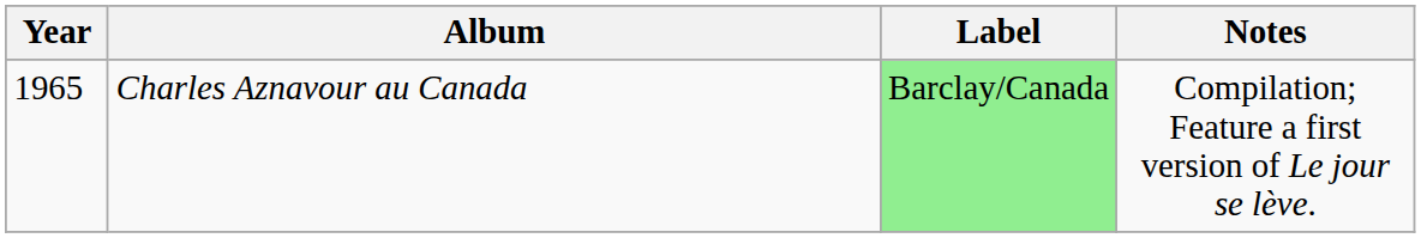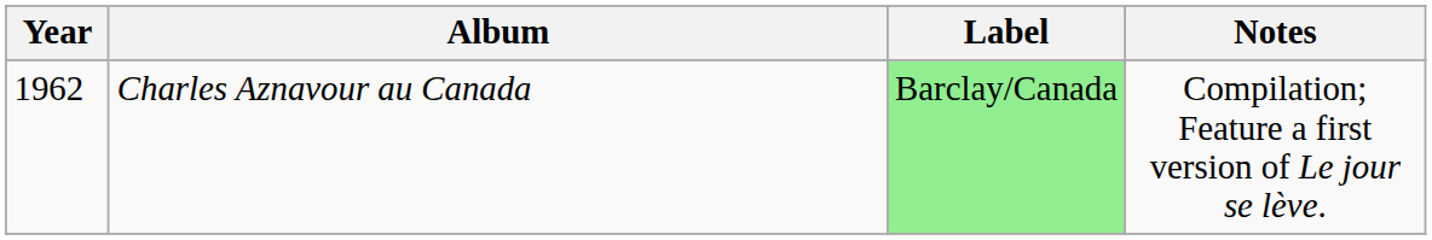 <table class="wikitable">
 <tr>
 <th align="left" valign="top" width="40">Year</th>
 <th align="left" valign="top" width="350">Album</th>
 <th align="center" valign="top" width="70">Label</th>
 <th align="left" valign="top" width="130">Notes</th>
 </tr>
 <tr>
-<td align="left" valign="top">1965</td>
+<td align="left" valign="top">1962</td>
 <td align="left" valign="top"><em>Charles Aznavour au Canada</em></td>
 <td align="center" valign="top" style="background: lightgreen;">Barclay/Canada</td>
 <td align="center" valign="top">Compilation; Feature a first version of <em>Le jour se lève</em>.</td>
 </tr>
 </table>
